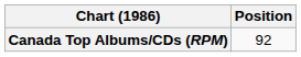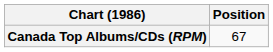 <table class="wikitable plainrowheaders" style="text-align:center">
 <tr>
 <th scope="col">Chart (1986)</th>
 <th scope="col">Position</th>
 </tr>
 <tr>
 <th scope="row">Canada Top Albums/CDs (<em>RPM</em>)</th>
-<td>92</td>
+<td>67</td>
 </tr>
 </table>
